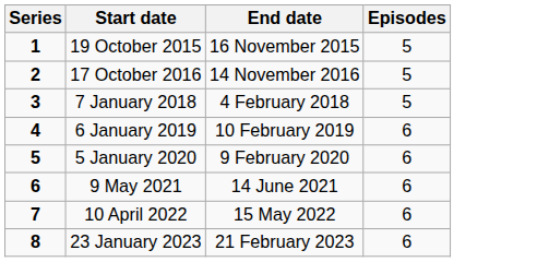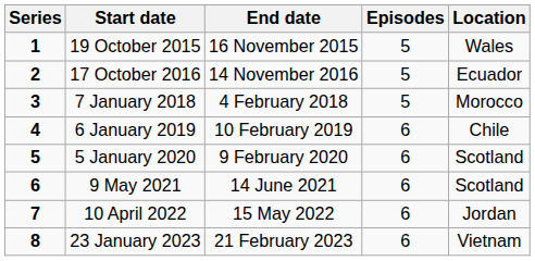 <table class="wikitable" style="text-align:center;">
 <tr>
 <th>Series</th>
 <th>Start date</th>
 <th>End date</th>
 <th>Episodes</th>
+<th>Location</th>
 </tr>
 <tr>
 <td><strong>1</strong></td>
 <td>19 October 2015</td>
 <td>16 November 2015</td>
 <td>5</td>
+<td>Wales</td>
 </tr>
 <tr>
 <td><strong>2</strong></td>
 <td>17 October 2016</td>
 <td>14 November 2016</td>
 <td>5</td>
+<td>Ecuador</td>
 </tr>
 <tr>
 <td><strong>3</strong></td>
 <td>7 January 2018</td>
 <td>4 February 2018</td>
 <td>5</td>
+<td>Morocco</td>
 </tr>
 <tr>
 <td><strong>4</strong></td>
 <td>6 January 2019</td>
 <td>10 February 2019</td>
 <td>6</td>
+<td>Chile</td>
 </tr>
 <tr>
 <td><strong>5</strong></td>
 <td>5 January 2020</td>
 <td>9 February 2020</td>
 <td>6</td>
+<td>Scotland</td>
 </tr>
 <tr>
 <td><strong>6</strong></td>
 <td>9 May 2021</td>
 <td>14 June 2021</td>
 <td>6</td>
+<td>Scotland</td>
 </tr>
 <tr>
 <td><strong>7</strong></td>
 <td>10 April 2022</td>
 <td>15 May 2022</td>
 <td>6</td>
+<td>Jordan</td>
 </tr>
 <tr>
 <td><strong>8</strong></td>
 <td>23 January 2023</td>
 <td>21 February 2023</td>
 <td>6</td>
+<td>Vietnam</td>
 </tr>
 </table>
